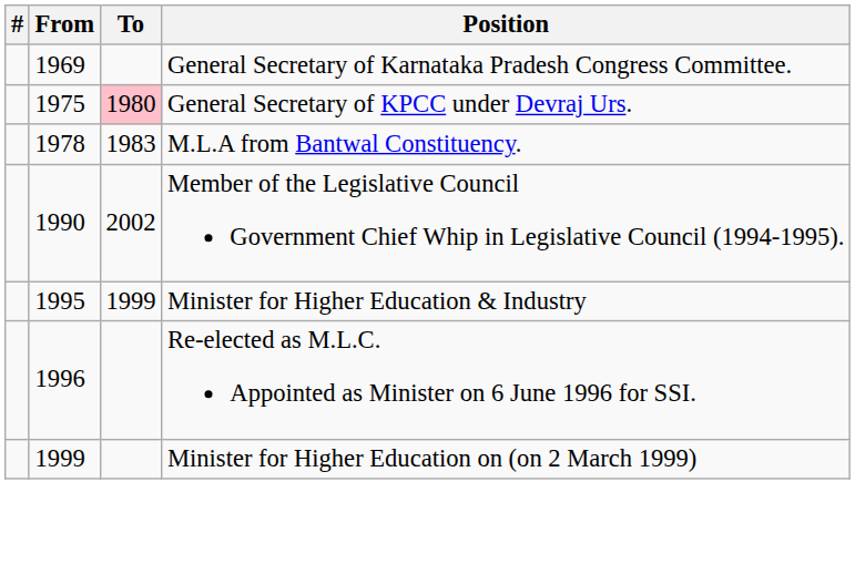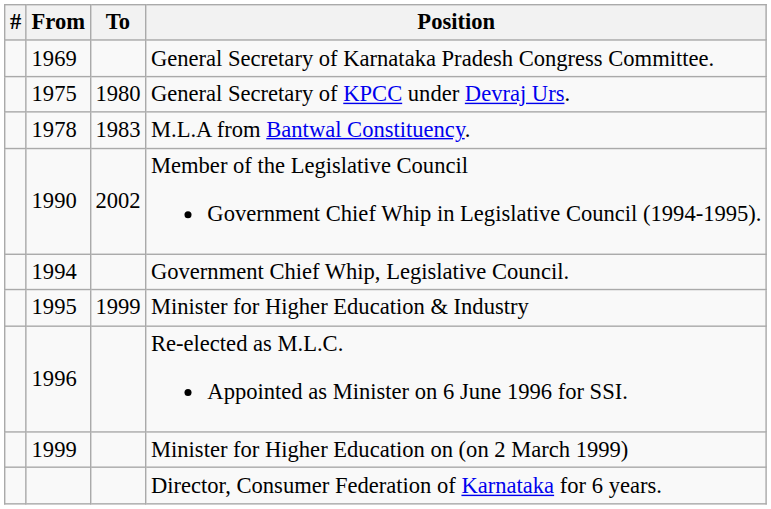 <table class="wikitable">
 <tr>
 <th>#</th>
 <th>From</th>
 <th>To</th>
 <th>Position</th>
 </tr>
 <tr>
 <td></td>
 <td>1969</td>
 <td></td>
 <td>General Secretary of Karnataka Pradesh Congress Committee.</td>
 </tr>
 <tr>
 <td></td>
 <td>1975</td>
-<td style="background: pink;">1980</td>
+<td>1980</td>
 <td>General Secretary of <a href='#'>KPCC</a> under <a href='#'>Devraj Urs</a>.</td>
 </tr>
 <tr>
 <td></td>
 <td>1978</td>
 <td>1983</td>
 <td>M.L.A from <a href='#'>Bantwal Constituency</a>.</td>
 </tr>
 <tr>
 <td></td>
 <td>1990</td>
 <td>2002</td>
 <td>Member of the Legislative Council<br><ul><li>Government Chief Whip in Legislative Council (1994-1995).</li></ul></td>
+</tr>
+<tr>
+<td></td>
+<td>1994</td>
+<td></td>
+<td>Government Chief Whip, Legislative Council.</td>
 </tr>
 <tr>
 <td></td>
 <td>1995</td>
 <td>1999</td>
 <td>Minister for Higher Education & Industry</td>
 </tr>
 <tr>
 <td></td>
 <td>1996</td>
 <td></td>
 <td>Re-elected as M.L.C.<br><ul><li>Appointed as Minister on 6 June 1996 for SSI.</li></ul></td>
 </tr>
 <tr>
 <td></td>
 <td>1999</td>
 <td></td>
 <td>Minister for Higher Education on (on 2 March 1999)</td>
 </tr>
+<tr>
+<td></td>
+<td></td>
+<td></td>
+<td>Director, Consumer Federation of <a href='#'>Karnataka</a> for 6 years.</td>
+</tr>
 </table>
